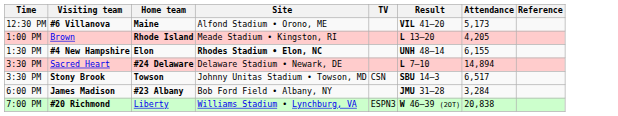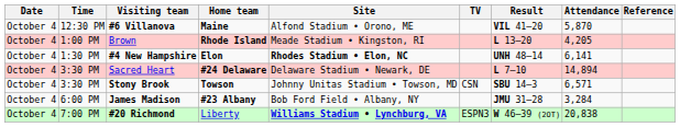 <table class="wikitable" style="font-size:95%;">
 <tr>
+<th>Date</th>
 <th>Time</th>
 <th>Visiting team</th>
 <th>Home team</th>
 <th>Site</th>
 <th>TV</th>
 <th>Result</th>
 <th>Attendance</th>
 <th class="unsortable">Reference</th>
 </tr>
 <tr bgcolor=>
+<td>October 4</td>
 <td>12:30 PM</td>
 <td><strong>#6 Villanova</strong></td>
 <td><strong>Maine</strong></td>
 <td>Alfond Stadium • Orono, ME</td>
 <td></td>
 <td><strong>VIL</strong> 41–20</td>
-<td>5,173</td>
+<td>5,870</td>
 <td></td>
 </tr>
 <tr bgcolor=ffcccc>
+<td>October 4</td>
 <td>1:00 PM</td>
 <td><a href='#'>Brown</a></td>
 <td><strong>Rhode Island</strong></td>
 <td>Meade Stadium • Kingston, RI</td>
 <td></td>
 <td><strong>L</strong> 13–20</td>
 <td>4,205</td>
 <td></td>
 </tr>
 <tr bgcolor=>
+<td>October 4</td>
 <td>1:30 PM</td>
 <td><strong>#4 New Hampshire</strong></td>
 <td><strong>Elon</strong></td>
 <td><strong>Rhodes Stadium • Elon, NC</strong></td>
 <td></td>
 <td><strong>UNH</strong> 48–14</td>
-<td>6,155</td>
+<td>6,141</td>
 <td></td>
 </tr>
 <tr bgcolor=ffcccc>
+<td>October 4</td>
 <td>3:30 PM</td>
 <td><a href='#'>Sacred Heart</a></td>
 <td><strong>#24 Delaware</strong></td>
 <td>Delaware Stadium • Newark, DE</td>
 <td></td>
 <td><strong>L</strong> 7–10</td>
 <td>14,894</td>
 <td></td>
 </tr>
 <tr bgcolor=>
+<td>October 4</td>
 <td>3:30 PM</td>
 <td><strong>Stony Brook</strong></td>
 <td><strong>Towson</strong></td>
 <td>Johnny Unitas Stadium • Towson, MD</td>
 <td>CSN</td>
 <td><strong>SBU</strong> 14–3</td>
-<td>6,517</td>
+<td>6,571</td>
 <td></td>
 </tr>
 <tr bgcolor=>
+<td>October 4</td>
 <td>6:00 PM</td>
 <td><strong>James Madison</strong></td>
 <td><strong>#23 Albany</strong></td>
 <td>Bob Ford Field • Albany, NY</td>
 <td></td>
 <td><strong>JMU</strong> 31–28</td>
 <td>3,284</td>
 <td></td>
 </tr>
 <tr bgcolor=ccffcc>
+<td>October 4</td>
 <td>7:00 PM</td>
 <td><strong>#20 Richmond</strong></td>
 <td><a href='#'>Liberty</a></td>
-<td><a href='#'>Williams Stadium</a> • <a href='#'>Lynchburg, VA</a></td>
+<td><strong><a href='#'>Williams Stadium</a> • <a href='#'>Lynchburg, VA</a></strong></td>
 <td>ESPN3</td>
 <td><strong>W</strong> 46–39 <small>(2OT)</small></td>
 <td>20,838</td>
 <td></td>
 </tr>
 </table>
